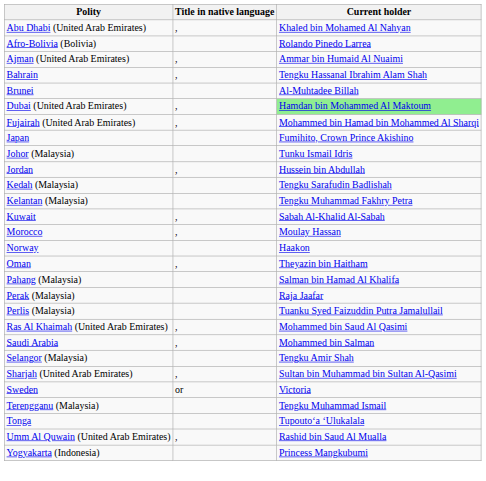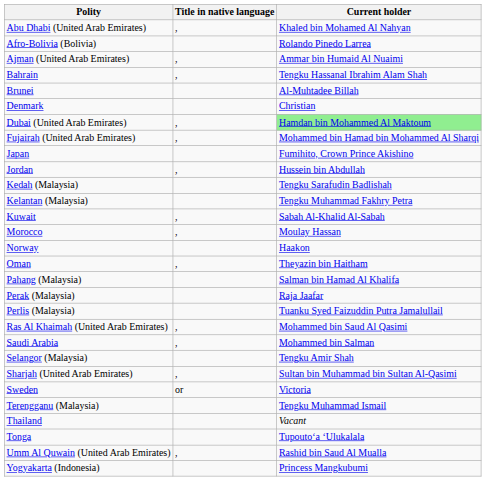 <table class="wikitable">
 <tr>
 <th>Polity</th>
 <th>Title in native language</th>
 <th>Current holder</th>
 </tr>
 <tr>
 <td><a href='#'>Abu Dhabi</a> (United Arab Emirates)</td>
 <td>, </td>
 <td><a href='#'>Khaled bin Mohamed Al Nahyan</a></td>
 </tr>
 <tr>
 <td><a href='#'>Afro-Bolivia</a> (Bolivia)</td>
 <td></td>
 <td><a href='#'>Rolando Pinedo Larrea</a></td>
 </tr>
 <tr>
 <td><a href='#'>Ajman</a> (United Arab Emirates)</td>
 <td>, </td>
 <td><a href='#'>Ammar bin Humaid Al Nuaimi</a></td>
 </tr>
 <tr>
 <td><a href='#'>Bahrain</a></td>
 <td>, </td>
 <td><a href='#'>Tengku Hassanal Ibrahim Alam Shah</a></td>
 </tr>
 <tr>
 <td><a href='#'>Brunei</a></td>
 <td></td>
 <td><a href='#'>Al-Muhtadee Billah</a></td>
 </tr>
 <tr>
+<td><a href='#'>Denmark</a></td>
+<td></td>
+<td><a href='#'>Christian</a></td>
+</tr>
+<tr>
 <td><a href='#'>Dubai</a> (United Arab Emirates)</td>
 <td>, </td>
 <td style="background: lightgreen;"><a href='#'>Hamdan bin Mohammed Al Maktoum</a></td>
 </tr>
 <tr>
 <td><a href='#'>Fujairah</a> (United Arab Emirates)</td>
 <td>, </td>
 <td><a href='#'>Mohammed bin Hamad bin Mohammed Al Sharqi</a></td>
 </tr>
 <tr>
 <td><a href='#'>Japan</a></td>
 <td></td>
 <td><a href='#'>Fumihito, Crown Prince Akishino</a></td>
-</tr>
-<tr>
-<td><a href='#'>Johor</a> (Malaysia)</td>
-<td></td>
-<td><a href='#'>Tunku Ismail Idris</a></td>
 </tr>
 <tr>
 <td><a href='#'>Jordan</a></td>
 <td>, </td>
 <td><a href='#'>Hussein bin Abdullah</a></td>
 </tr>
 <tr>
 <td><a href='#'>Kedah</a> (Malaysia)</td>
 <td></td>
 <td><a href='#'>Tengku Sarafudin Badlishah</a></td>
 </tr>
 <tr>
 <td><a href='#'>Kelantan</a> (Malaysia)</td>
 <td></td>
 <td><a href='#'>Tengku Muhammad Fakhry Petra</a></td>
 </tr>
 <tr>
 <td><a href='#'>Kuwait</a></td>
 <td>, </td>
 <td><a href='#'>Sabah Al-Khalid Al-Sabah</a></td>
 </tr>
 <tr>
 <td><a href='#'>Morocco</a></td>
 <td>, </td>
 <td><a href='#'>Moulay Hassan</a></td>
 </tr>
 <tr>
 <td><a href='#'>Norway</a></td>
 <td></td>
 <td><a href='#'>Haakon</a></td>
 </tr>
 <tr>
 <td><a href='#'>Oman</a></td>
 <td>, </td>
 <td><a href='#'>Theyazin bin Haitham</a></td>
 </tr>
 <tr>
 <td><a href='#'>Pahang</a> (Malaysia)</td>
 <td></td>
 <td><a href='#'>Salman bin Hamad Al Khalifa</a></td>
 </tr>
 <tr>
 <td><a href='#'>Perak</a> (Malaysia)</td>
 <td></td>
 <td><a href='#'>Raja Jaafar</a></td>
 </tr>
 <tr>
 <td><a href='#'>Perlis</a> (Malaysia)</td>
 <td></td>
 <td><a href='#'>Tuanku Syed Faizuddin Putra Jamalullail</a></td>
 </tr>
 <tr>
 <td><a href='#'>Ras Al Khaimah</a> (United Arab Emirates)</td>
 <td>, </td>
 <td><a href='#'>Mohammed bin Saud Al Qasimi</a></td>
 </tr>
 <tr>
 <td><a href='#'>Saudi Arabia</a></td>
 <td>, </td>
 <td><a href='#'>Mohammed bin Salman</a></td>
 </tr>
 <tr>
 <td><a href='#'>Selangor</a> (Malaysia)</td>
 <td></td>
 <td><a href='#'>Tengku Amir Shah</a></td>
 </tr>
 <tr>
 <td><a href='#'>Sharjah</a> (United Arab Emirates)</td>
 <td>, </td>
 <td><a href='#'>Sultan bin Muhammad bin Sultan Al-Qasimi</a></td>
 </tr>
 <tr>
 <td><a href='#'>Sweden</a></td>
 <td> or </td>
 <td><a href='#'>Victoria</a></td>
 </tr>
 <tr>
 <td><a href='#'>Terengganu</a> (Malaysia)</td>
 <td></td>
 <td><a href='#'>Tengku Muhammad Ismail</a></td>
 </tr>
 <tr>
+<td><a href='#'>Thailand</a></td>
+<td></td>
+<td><em>Vacant</em></td>
+</tr>
+<tr>
 <td><a href='#'>Tonga</a></td>
 <td></td>
 <td><a href='#'>Tupoutoʻa ʻUlukalala</a></td>
 </tr>
 <tr>
 <td><a href='#'>Umm Al Quwain</a> (United Arab Emirates)</td>
 <td>, </td>
 <td><a href='#'>Rashid bin Saud Al Mualla</a></td>
 </tr>
 <tr>
 <td><a href='#'>Yogyakarta</a> (Indonesia)</td>
 <td></td>
 <td><a href='#'>Princess Mangkubumi</a></td>
 </tr>
 </table>
